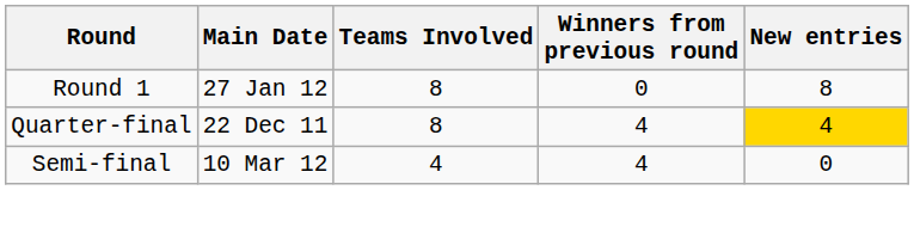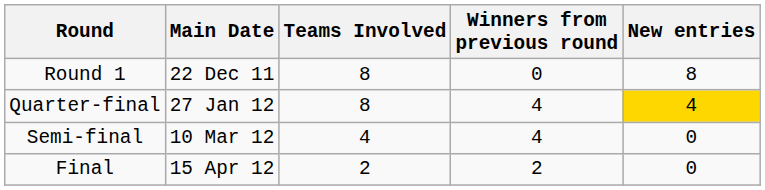 <table class="wikitable">
 <tr>
 <th align=center>Round</th>
 <th>Main Date</th>
 <th>Teams Involved</th>
 <th>Winners from <br>previous round</th>
 <th>New entries</th>
 </tr>
 <tr>
 <td align=center>Round 1</td>
-<td align=center>27 Jan 12</td>
+<td align=center>22 Dec 11</td>
 <td align=center>8</td>
 <td align=center>0</td>
 <td align=center>8</td>
 </tr>
 <tr>
 <td align=center>Quarter-final</td>
-<td align=center>22 Dec 11</td>
+<td align=center>27 Jan 12</td>
 <td align=center>8</td>
 <td align=center>4</td>
 <td align=center style="background: gold;">4</td>
 </tr>
 <tr>
 <td align=center>Semi-final</td>
 <td align=center>10 Mar 12</td>
 <td align=center>4</td>
 <td align=center>4</td>
 <td align=center>0</td>
 </tr>
+<tr>
+<td align=center>Final</td>
+<td align=center>15 Apr 12</td>
+<td align=center>2</td>
+<td align=center>2</td>
+<td align=center>0</td>
+</tr>
 </table>
